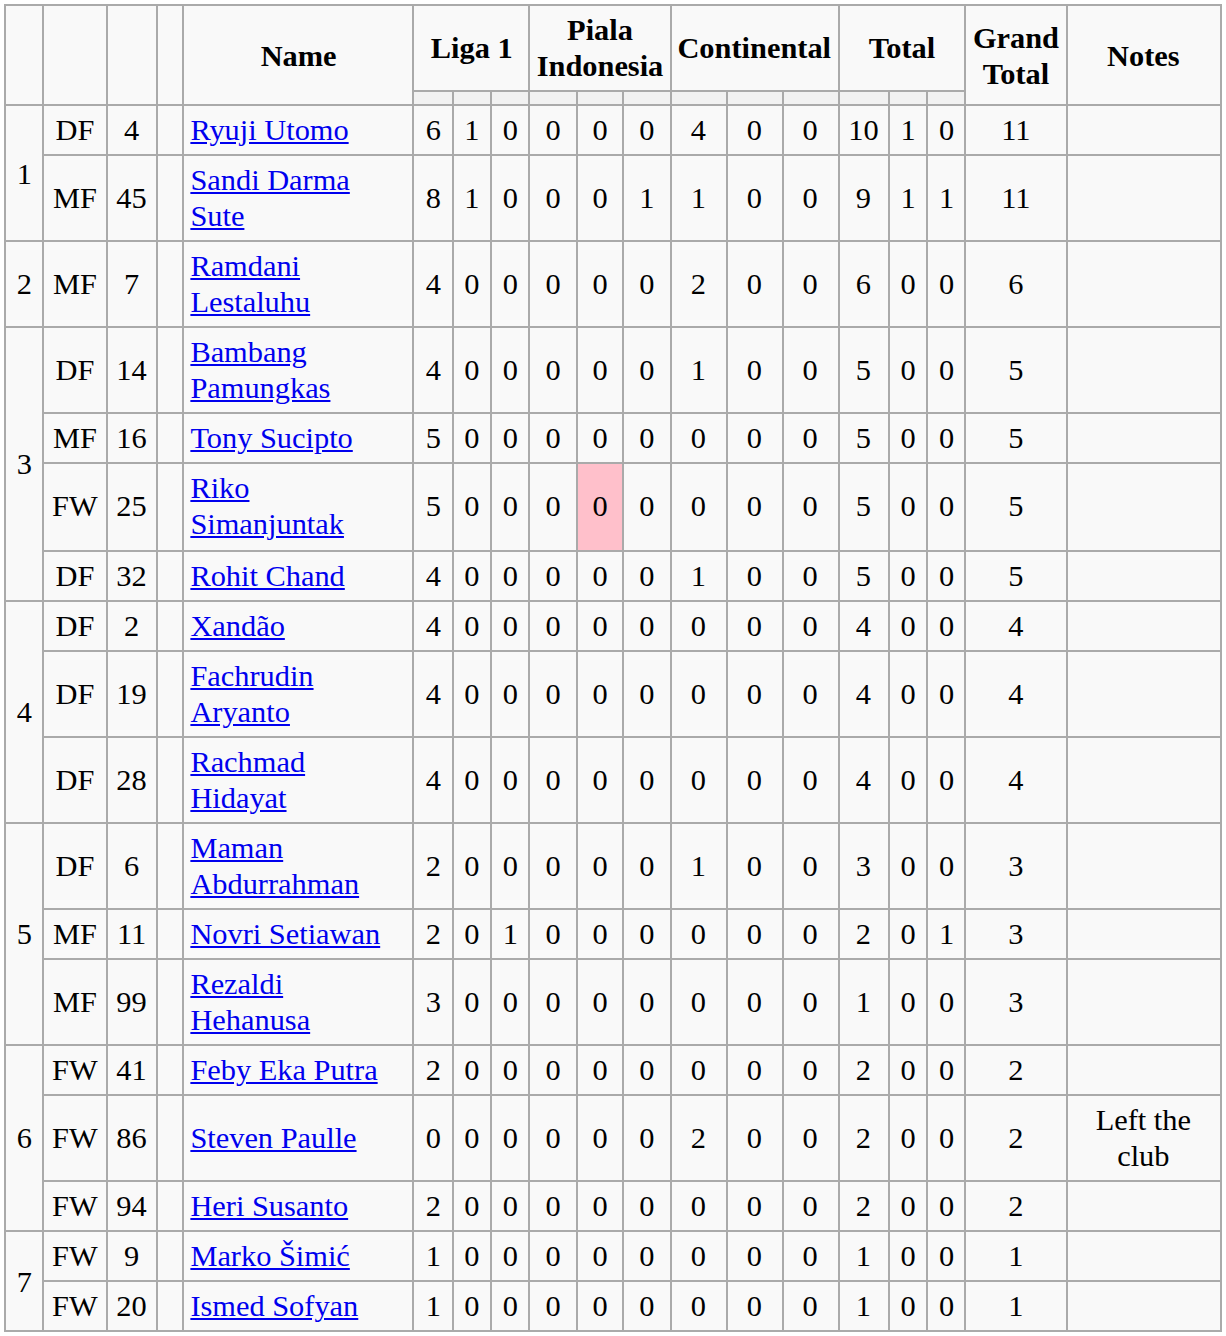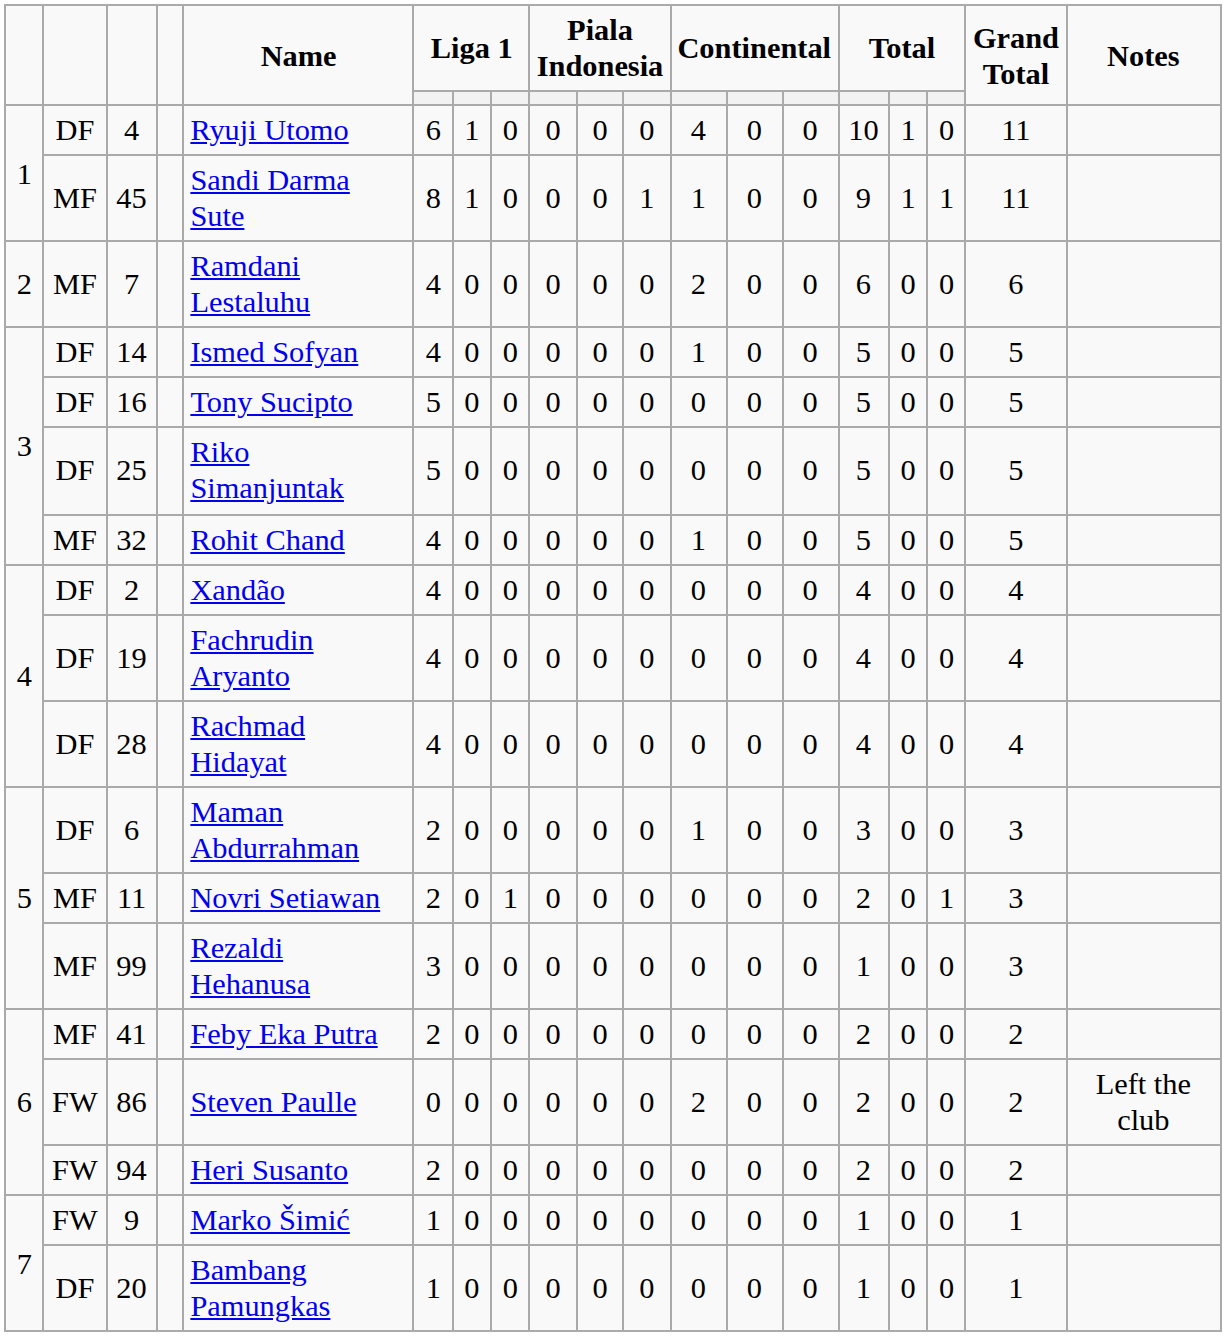 <table class="wikitable sortable" style="font-size: 95%; text-align: center;">
 <tr>
 <td rowspan="2" style="width:30px; text-align:center;"></td>
 <td rowspan="2" style="width:30px; text-align:center;"></td>
 <td rowspan="2" style="width:30px; text-align:center;"></td>
 <td rowspan="2" style="width:30px; text-align:center;"></td>
 <td rowspan="2" style="width:200px; text-align:center;"><strong>Name</strong></td>
 <td colspan="3" style="text-align:center;"><strong>Liga 1</strong></td>
 <td colspan="3" style="text-align:center;"><strong>Piala Indonesia</strong></td>
 <td colspan="3" style="text-align:center;"><strong>Continental</strong></td>
 <td colspan="3" style="text-align:center;"><strong>Total</strong></td>
 <td rowspan="2" style="text-align:center;"><strong>Grand Total</strong></td>
 <td rowspan="2" style="width:200px; text-align:center;"><strong>Notes</strong></td>
 </tr>
 <tr>
 <th width=30></th>
 <th width=30></th>
 <th width=30></th>
 <th></th>
 <th></th>
 <th></th>
 <th></th>
 <th></th>
 <th></th>
 <th width=30></th>
 <th width=30></th>
 <th width=30></th>
 </tr>
 <tr>
 <td rowspan=2>1</td>
 <td>DF</td>
 <td>4</td>
 <td align=left></td>
 <td align=left><a href='#'>Ryuji Utomo</a></td>
 <td>6</td>
 <td>1</td>
 <td>0</td>
 <td>0</td>
 <td>0</td>
 <td>0</td>
 <td>4</td>
 <td>0</td>
 <td>0</td>
 <td>10</td>
 <td>1</td>
 <td>0</td>
 <td>11</td>
 <td></td>
 </tr>
 <tr>
 <td>MF</td>
 <td>45</td>
 <td align=left></td>
 <td align=left><a href='#'>Sandi Darma Sute</a></td>
 <td>8</td>
 <td>1</td>
 <td>0</td>
 <td>0</td>
 <td>0</td>
 <td>1</td>
 <td>1</td>
 <td>0</td>
 <td>0</td>
 <td>9</td>
 <td>1</td>
 <td>1</td>
 <td>11</td>
 <td></td>
 </tr>
 <tr>
 <td>2</td>
 <td>MF</td>
 <td>7</td>
 <td align=left></td>
 <td align=left><a href='#'>Ramdani Lestaluhu</a></td>
 <td>4</td>
 <td>0</td>
 <td>0</td>
 <td>0</td>
 <td>0</td>
 <td>0</td>
 <td>2</td>
 <td>0</td>
 <td>0</td>
 <td>6</td>
 <td>0</td>
 <td>0</td>
 <td>6</td>
 <td></td>
 </tr>
 <tr>
 <td rowspan=4>3</td>
 <td>DF</td>
 <td>14</td>
 <td align=left></td>
-<td align=left><a href='#'>Bambang Pamungkas</a></td>
+<td align=left><a href='#'>Ismed Sofyan</a></td>
 <td>4</td>
 <td>0</td>
 <td>0</td>
 <td>0</td>
 <td>0</td>
 <td>0</td>
 <td>1</td>
 <td>0</td>
 <td>0</td>
 <td>5</td>
 <td>0</td>
 <td>0</td>
 <td>5</td>
 <td></td>
 </tr>
 <tr>
-<td>MF</td>
+<td>DF</td>
 <td>16</td>
 <td align=left></td>
 <td align=left><a href='#'>Tony Sucipto</a></td>
 <td>5</td>
 <td>0</td>
 <td>0</td>
 <td>0</td>
 <td>0</td>
 <td>0</td>
 <td>0</td>
 <td>0</td>
 <td>0</td>
 <td>5</td>
 <td>0</td>
 <td>0</td>
 <td>5</td>
 <td></td>
 </tr>
 <tr>
-<td>FW</td>
+<td>DF</td>
 <td>25</td>
 <td align=left></td>
 <td align=left><a href='#'>Riko Simanjuntak</a></td>
 <td>5</td>
 <td>0</td>
 <td>0</td>
 <td>0</td>
-<td style="background: pink;">0</td>
+<td>0</td>
 <td>0</td>
 <td>0</td>
 <td>0</td>
 <td>0</td>
 <td>5</td>
 <td>0</td>
 <td>0</td>
 <td>5</td>
 <td></td>
 </tr>
 <tr>
-<td>DF</td>
+<td>MF</td>
 <td>32</td>
 <td align=left></td>
 <td align=left><a href='#'>Rohit Chand</a></td>
 <td>4</td>
 <td>0</td>
 <td>0</td>
 <td>0</td>
 <td>0</td>
 <td>0</td>
 <td>1</td>
 <td>0</td>
 <td>0</td>
 <td>5</td>
 <td>0</td>
 <td>0</td>
 <td>5</td>
 <td></td>
 </tr>
 <tr>
 <td rowspan=3>4</td>
 <td>DF</td>
 <td>2</td>
 <td align=left></td>
 <td align=left><a href='#'>Xandão</a></td>
 <td>4</td>
 <td>0</td>
 <td>0</td>
 <td>0</td>
 <td>0</td>
 <td>0</td>
 <td>0</td>
 <td>0</td>
 <td>0</td>
 <td>4</td>
 <td>0</td>
 <td>0</td>
 <td>4</td>
 <td></td>
 </tr>
 <tr>
 <td>DF</td>
 <td>19</td>
 <td align=left></td>
 <td align=left><a href='#'>Fachrudin Aryanto</a></td>
 <td>4</td>
 <td>0</td>
 <td>0</td>
 <td>0</td>
 <td>0</td>
 <td>0</td>
 <td>0</td>
 <td>0</td>
 <td>0</td>
 <td>4</td>
 <td>0</td>
 <td>0</td>
 <td>4</td>
 <td></td>
 </tr>
 <tr>
 <td>DF</td>
 <td>28</td>
 <td align=left></td>
 <td align=left><a href='#'>Rachmad Hidayat</a></td>
 <td>4</td>
 <td>0</td>
 <td>0</td>
 <td>0</td>
 <td>0</td>
 <td>0</td>
 <td>0</td>
 <td>0</td>
 <td>0</td>
 <td>4</td>
 <td>0</td>
 <td>0</td>
 <td>4</td>
 <td></td>
 </tr>
 <tr>
 <td rowspan=3>5</td>
 <td>DF</td>
 <td>6</td>
 <td align=left></td>
 <td align=left><a href='#'>Maman Abdurrahman</a></td>
 <td>2</td>
 <td>0</td>
 <td>0</td>
 <td>0</td>
 <td>0</td>
 <td>0</td>
 <td>1</td>
 <td>0</td>
 <td>0</td>
 <td>3</td>
 <td>0</td>
 <td>0</td>
 <td>3</td>
 <td></td>
 </tr>
 <tr>
 <td>MF</td>
 <td>11</td>
 <td align=left></td>
 <td align=left><a href='#'>Novri Setiawan</a></td>
 <td>2</td>
 <td>0</td>
 <td>1</td>
 <td>0</td>
 <td>0</td>
 <td>0</td>
 <td>0</td>
 <td>0</td>
 <td>0</td>
 <td>2</td>
 <td>0</td>
 <td>1</td>
 <td>3</td>
 <td></td>
 </tr>
 <tr>
 <td>MF</td>
 <td>99</td>
 <td align=left></td>
 <td align=left><a href='#'>Rezaldi Hehanusa</a></td>
 <td>3</td>
 <td>0</td>
 <td>0</td>
 <td>0</td>
 <td>0</td>
 <td>0</td>
 <td>0</td>
 <td>0</td>
 <td>0</td>
 <td>1</td>
 <td>0</td>
 <td>0</td>
 <td>3</td>
 <td></td>
 </tr>
 <tr>
 <td rowspan=3>6</td>
-<td>FW</td>
+<td>MF</td>
 <td>41</td>
 <td align=left></td>
 <td align=left><a href='#'>Feby Eka Putra</a></td>
 <td>2</td>
 <td>0</td>
 <td>0</td>
 <td>0</td>
 <td>0</td>
 <td>0</td>
 <td>0</td>
 <td>0</td>
 <td>0</td>
 <td>2</td>
 <td>0</td>
 <td>0</td>
 <td>2</td>
 <td></td>
 </tr>
 <tr>
 <td>FW</td>
 <td>86</td>
 <td align=left></td>
 <td align=left><a href='#'>Steven Paulle</a></td>
 <td>0</td>
 <td>0</td>
 <td>0</td>
 <td>0</td>
 <td>0</td>
 <td>0</td>
 <td>2</td>
 <td>0</td>
 <td>0</td>
 <td>2</td>
 <td>0</td>
 <td>0</td>
 <td>2</td>
 <td>Left the club</td>
 </tr>
 <tr>
 <td>FW</td>
 <td>94</td>
 <td align=left></td>
 <td align=left><a href='#'>Heri Susanto</a></td>
 <td>2</td>
 <td>0</td>
 <td>0</td>
 <td>0</td>
 <td>0</td>
 <td>0</td>
 <td>0</td>
 <td>0</td>
 <td>0</td>
 <td>2</td>
 <td>0</td>
 <td>0</td>
 <td>2</td>
 <td></td>
 </tr>
 <tr>
 <td rowspan=2>7</td>
 <td>FW</td>
 <td>9</td>
 <td align=left></td>
 <td align=left><a href='#'>Marko Šimić</a></td>
 <td>1</td>
 <td>0</td>
 <td>0</td>
 <td>0</td>
 <td>0</td>
 <td>0</td>
 <td>0</td>
 <td>0</td>
 <td>0</td>
 <td>1</td>
 <td>0</td>
 <td>0</td>
 <td>1</td>
 <td></td>
 </tr>
 <tr>
-<td>FW</td>
+<td>DF</td>
 <td>20</td>
 <td align=left></td>
-<td align=left><a href='#'>Ismed Sofyan</a></td>
+<td align=left><a href='#'>Bambang Pamungkas</a></td>
 <td>1</td>
 <td>0</td>
 <td>0</td>
 <td>0</td>
 <td>0</td>
 <td>0</td>
 <td>0</td>
 <td>0</td>
 <td>0</td>
 <td>1</td>
 <td>0</td>
 <td>0</td>
 <td>1</td>
 <td></td>
 </tr>
 <tr>
 </tr>
 </table>
